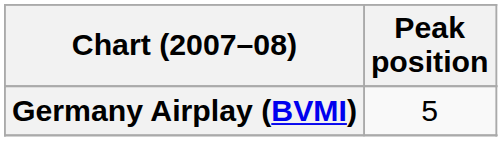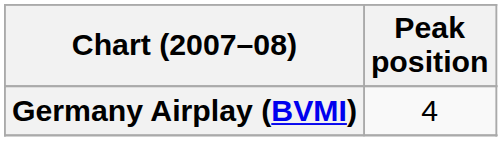 <table class="wikitable sortable plainrowheaders" style="text-align:center;">
 <tr>
 <th>Chart (2007–08)</th>
 <th>Peak <br>position</th>
 </tr>
 <tr>
 </tr>
 <tr>
 </tr>
 <tr>
 </tr>
 <tr>
 <th scope="row">Germany Airplay (<a href='#'>BVMI</a>)</th>
-<td>5</td>
+<td>4</td>
 </tr>
 <tr>
 </tr>
 <tr>
 </tr>
 <tr>
 </tr>
 <tr>
 </tr>
 <tr>
 </tr>
 </table>
